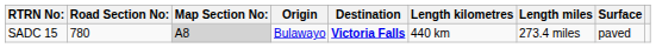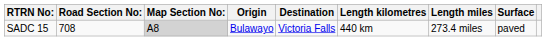 <table class="wikitable sortable" style="font-size:95%;"               |->
 <tr>
 <th>RTRN No:</th>
 <th>Road Section No:</th>
 <th>Map Section No:</th>
 <th>Origin</th>
 <th>Destination</th>
 <th>Length kilometres</th>
 <th>Length miles</th>
 <th>Surface</th>
 <th></th>
 </tr>
 <tr>
 <td>SADC 15</td>
-<td>780</td>
+<td>708</td>
 <td style="background: lightgrey;">A8</td>
 <td><a href='#'>Bulawayo</a></td>
-<td><strong><a href='#'>Victoria Falls</a></strong></td>
+<td><a href='#'>Victoria Falls</a></td>
 <td>440 km</td>
 <td>273.4 miles</td>
 <td>paved</td>
 </tr>
 </table>
